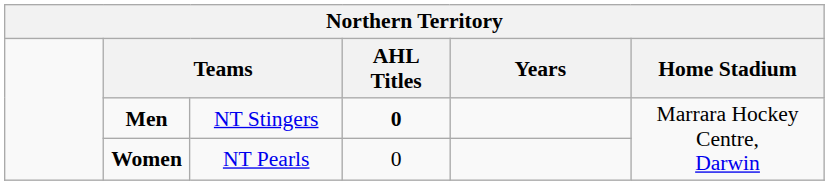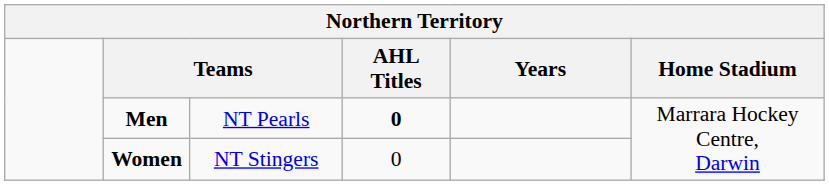 <table class="wikitable" style="text-align: center;">
 <tr>
 <th colspan=6><strong>Northern Territory</strong></th>
 </tr>
 <tr>
 <td rowspan=3; style="width:120px"></td>
 <th colspan=2>Teams</th>
 <th style="width:100px">AHL Titles</th>
 <th>Years</th>
 <th style="width:200px">Home Stadium</th>
 </tr>
 <tr>
 <td style="width: 60px"><strong>Men</strong></td>
-<td style="width: 150px"><a href='#'>NT Stingers</a></td>
+<td style="width: 150px"><a href='#'>NT Pearls</a></td>
 <td><strong>0</strong></td>
 <td style="width: 200px"></td>
 <td rowspan=2>Marrara Hockey Centre,<br><a href='#'>Darwin</a></td>
 </tr>
 <tr>
 <td style="width: 60px"><strong>Women</strong></td>
-<td style="width: 150px"><a href='#'>NT Pearls</a></td>
+<td style="width: 150px"><a href='#'>NT Stingers</a></td>
 <td>0</td>
 <td style="width: 200px"></td>
 </tr>
 </table>
